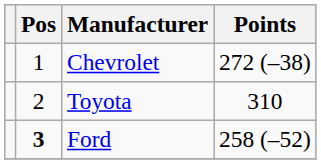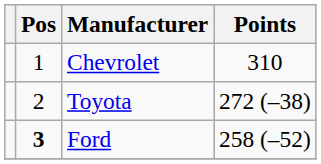 <table class="wikitable" style="font-size: 95%;">
 <tr>
 <th></th>
 <th>Pos</th>
 <th>Manufacturer</th>
 <th>Points</th>
 </tr>
 <tr>
 <td align="left"></td>
 <td style="text-align:center;">1</td>
 <td><a href='#'>Chevrolet</a></td>
-<td style="text-align:center;">272 (–38)</td>
+<td style="text-align:center;">310</td>
 </tr>
 <tr>
 <td align="left"></td>
 <td style="text-align:center;">2</td>
 <td><a href='#'>Toyota</a></td>
-<td style="text-align:center;">310</td>
+<td style="text-align:center;">272 (–38)</td>
 </tr>
 <tr>
 <td align="left"></td>
 <td style="text-align:center;"><strong>3</strong></td>
 <td><a href='#'>Ford</a></td>
 <td style="text-align:center;">258 (–52)</td>
 </tr>
 <tr class="sortbottom">
 </tr>
 </table>
